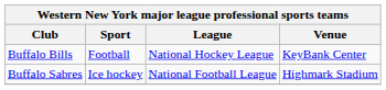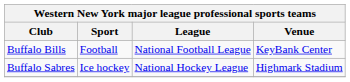 <table class="wikitable sortable">
 <tr>
 <th colspan=4>Western New York major league professional sports teams</th>
 </tr>
 <tr>
 <th>Club</th>
 <th>Sport</th>
 <th>League</th>
 <th>Venue</th>
 </tr>
 <tr>
 <td><a href='#'>Buffalo Bills</a></td>
 <td><a href='#'>Football</a></td>
-<td><a href='#'>National Hockey League</a></td>
+<td><a href='#'>National Football League</a></td>
 <td><a href='#'>KeyBank Center</a></td>
 </tr>
 <tr>
 <td><a href='#'>Buffalo Sabres</a></td>
 <td><a href='#'>Ice hockey</a></td>
-<td><a href='#'>National Football League</a></td>
+<td><a href='#'>National Hockey League</a></td>
 <td><a href='#'>Highmark Stadium</a></td>
 </tr>
 <tr>
 </tr>
 </table>
